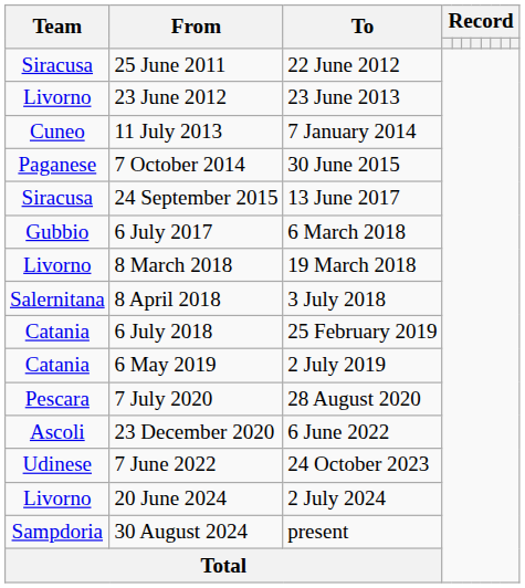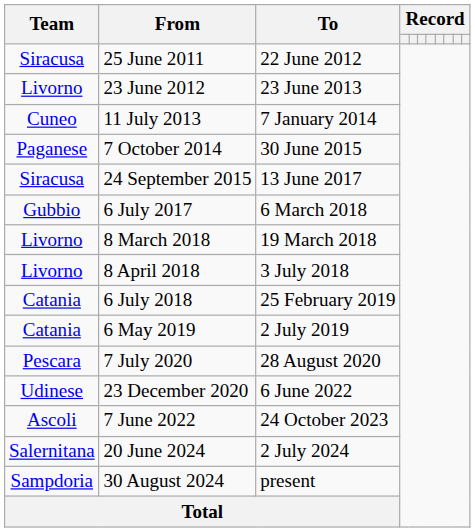 <table class="wikitable" style="text-align:center">
 <tr>
 <th rowspan="2">Team</th>
 <th rowspan="2">From</th>
 <th rowspan="2">To</th>
 <th colspan="8">Record</th>
 </tr>
 <tr>
 <th></th>
 <th></th>
 <th></th>
 <th></th>
 <th></th>
 <th></th>
 <th></th>
 <th></th>
 </tr>
 <tr>
 <td><a href='#'>Siracusa</a></td>
 <td align=left>25 June 2011</td>
 <td align=left>22 June 2012<br></td>
 </tr>
 <tr>
 <td><a href='#'>Livorno</a></td>
 <td align=left>23 June 2012</td>
 <td align=left>23 June 2013<br></td>
 </tr>
 <tr>
 <td><a href='#'>Cuneo</a></td>
 <td align=left>11 July 2013</td>
 <td align=left>7 January 2014<br></td>
 </tr>
 <tr>
 <td><a href='#'>Paganese</a></td>
 <td align=left>7 October 2014</td>
 <td align=left>30 June 2015<br></td>
 </tr>
 <tr>
 <td><a href='#'>Siracusa</a></td>
 <td align=left>24 September 2015</td>
 <td align=left>13 June 2017<br></td>
 </tr>
 <tr>
 <td><a href='#'>Gubbio</a></td>
 <td align=left>6 July 2017</td>
 <td align=left>6 March 2018<br></td>
 </tr>
 <tr>
 <td><a href='#'>Livorno</a></td>
 <td align=left>8 March 2018</td>
 <td align=left>19 March 2018<br></td>
 </tr>
 <tr>
-<td><a href='#'>Salernitana</a></td>
+<td><a href='#'>Livorno</a></td>
 <td align=left>8 April 2018</td>
 <td align=left>3 July 2018<br></td>
 </tr>
 <tr>
 <td><a href='#'>Catania</a></td>
 <td align=left>6 July 2018</td>
 <td align=left>25 February 2019<br></td>
 </tr>
 <tr>
 <td><a href='#'>Catania</a></td>
 <td align=left>6 May 2019</td>
 <td align=left>2 July 2019<br></td>
 </tr>
 <tr>
 <td><a href='#'>Pescara</a></td>
 <td align=left>7 July 2020</td>
 <td align=left>28 August 2020<br></td>
 </tr>
 <tr>
-<td><a href='#'>Ascoli</a></td>
+<td><a href='#'>Udinese</a></td>
 <td align=left>23 December 2020</td>
 <td align=left>6 June 2022<br></td>
 </tr>
 <tr>
-<td><a href='#'>Udinese</a></td>
+<td><a href='#'>Ascoli</a></td>
 <td align=left>7 June 2022</td>
 <td align=left>24 October 2023<br></td>
 </tr>
 <tr>
-<td><a href='#'>Livorno</a></td>
+<td><a href='#'>Salernitana</a></td>
 <td align=left>20 June 2024</td>
 <td align=left>2 July 2024<br></td>
 </tr>
 <tr>
 <td><a href='#'>Sampdoria</a></td>
 <td align=left>30 August 2024</td>
 <td align=left>present<br></td>
 </tr>
 <tr>
 <th colspan="3">Total<br></th>
 </tr>
 </table>
